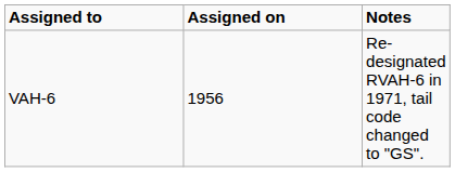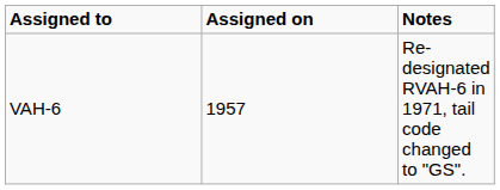 <table class="wikitable" style="width: 70%;">
 <tr>
 <td style="width: 200px;"><strong>Assigned to</strong></td>
 <td style="width: 200px;"><strong>Assigned on</strong></td>
 <td><strong>Notes</strong></td>
 </tr>
 <tr>
 <td>VAH-6</td>
-<td>1956</td>
+<td>1957</td>
 <td>Re-designated RVAH-6 in 1971, tail code changed to "GS".</td>
 </tr>
 </table>
